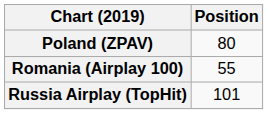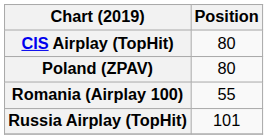 <table class="wikitable sortable plainrowheaders" style="text-align:center">
 <tr>
 <th scope="col">Chart (2019)</th>
 <th scope="col">Position</th>
+</tr>
+<tr>
+<th scope="row"><a href='#'>CIS</a> Airplay (TopHit)</th>
+<td>80</td>
 </tr>
 <tr>
 <th scope="row">Poland (ZPAV)</th>
 <td>80</td>
 </tr>
 <tr>
 <th scope="row">Romania (Airplay 100)</th>
 <td>55</td>
 </tr>
 <tr>
 <th scope="row">Russia Airplay (TopHit)</th>
 <td>101</td>
 </tr>
 <tr>
 </tr>
 </table>
